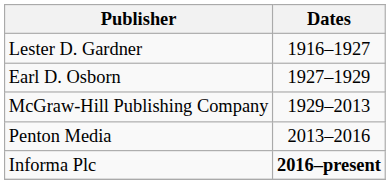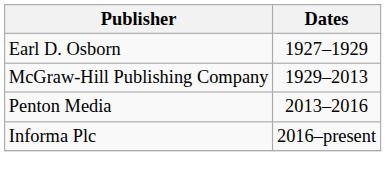 <table class="wikitable sortable">
 <tr>
 <th>Publisher</th>
 <th>Dates</th>
-</tr>
-<tr>
-<td align=left>Lester D. Gardner</td>
-<td align=center>1916–1927</td>
 </tr>
 <tr>
 <td align=left>Earl D. Osborn</td>
 <td align=center>1927–1929</td>
 </tr>
 <tr>
 <td align=left>McGraw-Hill Publishing Company</td>
 <td align=center>1929–2013</td>
 </tr>
 <tr>
 <td align=left>Penton Media</td>
 <td align=center>2013–2016</td>
 </tr>
 <tr>
 <td align=left>Informa Plc</td>
-<td align=center><strong>2016–present</strong></td>
+<td align=center>2016–present</td>
 </tr>
 <tr>
 </tr>
 </table>
